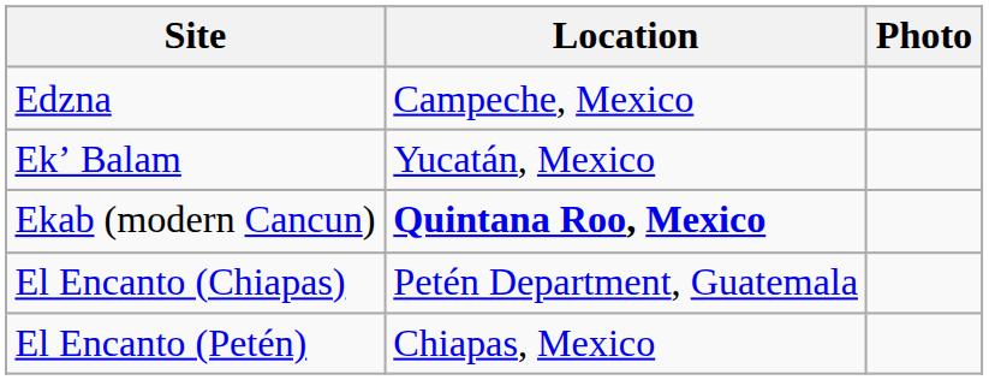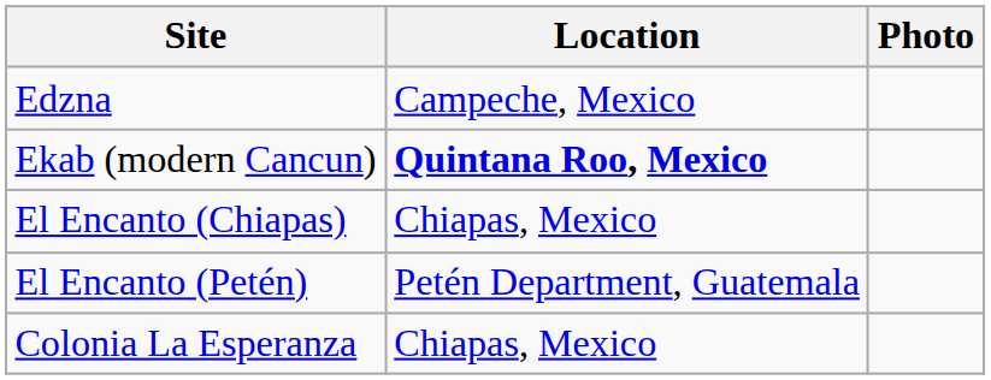 <table class="wikitable sortable" align="left" style="margin: 1em auto 1em auto">
 <tr>
 <th>Site</th>
 <th>Location</th>
 <th>Photo</th>
 </tr>
 <tr>
 <td><a href='#'>Edzna</a></td>
 <td><a href='#'>Campeche</a>, <a href='#'>Mexico</a></td>
 <td></td>
 </tr>
 <tr>
-<td><a href='#'>Ekʼ Balam</a></td>
-<td><a href='#'>Yucatán</a>, <a href='#'>Mexico</a></td>
-<td></td>
-</tr>
-<tr>
 <td><a href='#'>Ekab</a> (modern <a href='#'>Cancun</a>)</td>
 <td><strong><a href='#'>Quintana Roo</a>, <a href='#'>Mexico</a></strong></td>
 <td></td>
 </tr>
 <tr>
 <td><a href='#'>El Encanto (Chiapas)</a></td>
+<td><a href='#'>Chiapas</a>, <a href='#'>Mexico</a></td>
+<td></td>
+</tr>
+<tr>
+<td><a href='#'>El Encanto (Petén)</a></td>
 <td><a href='#'>Petén Department</a>, <a href='#'>Guatemala</a></td>
 <td></td>
 </tr>
 <tr>
-<td><a href='#'>El Encanto (Petén)</a></td>
+<td><a href='#'>Colonia La Esperanza</a></td>
 <td><a href='#'>Chiapas</a>, <a href='#'>Mexico</a></td>
 <td></td>
 </tr>
 </table>
